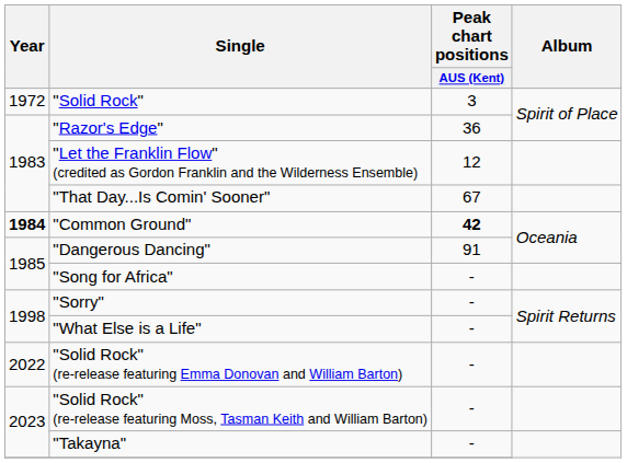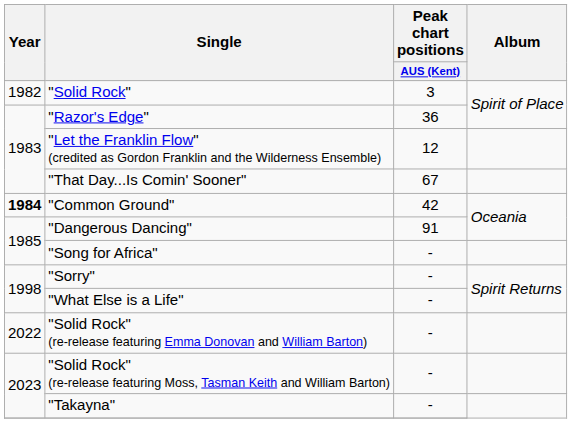 <table class="wikitable">
 <tr>
 <th rowspan="2">Year</th>
 <th rowspan="2">Single</th>
 <th colspan="1">Peak chart positions</th>
 <th rowspan="2">Album</th>
 </tr>
 <tr>
 <th style="width:3em;font-size:75%"><a href='#'>AUS (Kent)</a></th>
 </tr>
 <tr>
-<td rowspan="1">1972</td>
+<td rowspan="1">1982</td>
 <td>"<a href='#'>Solid Rock</a>"</td>
 <td align="center">3</td>
 <td rowspan="2"><em>Spirit of Place</em></td>
 </tr>
 <tr>
 <td rowspan="3">1983</td>
 <td>"<a href='#'>Razor's Edge</a>"</td>
 <td align="center">36</td>
 </tr>
 <tr>
 <td>"<a href='#'>Let the Franklin Flow</a>" <br><small>(credited as Gordon Franklin and the Wilderness Ensemble)</small></td>
 <td align="center">12</td>
 <td></td>
 </tr>
 <tr>
 <td>"That Day...Is Comin' Sooner"</td>
 <td align="center">67</td>
 <td></td>
 </tr>
 <tr>
 <td rowspan="1"><strong>1984</strong></td>
 <td>"Common Ground"</td>
-<td align="center"><strong>42</strong></td>
+<td align="center">42</td>
 <td rowspan="2"><em>Oceania</em></td>
 </tr>
 <tr>
 <td rowspan="2">1985</td>
 <td>"Dangerous Dancing"</td>
 <td align="center">91</td>
 </tr>
 <tr>
 <td>"Song for Africa"</td>
 <td align="center">-</td>
 <td></td>
 </tr>
 <tr>
 <td rowspan="2">1998</td>
 <td>"Sorry"</td>
 <td align="center">-</td>
 <td rowspan="2"><em>Spirit Returns</em></td>
 </tr>
 <tr>
 <td>"What Else is a Life"</td>
 <td align="center">-</td>
 </tr>
 <tr>
 <td>2022</td>
 <td>"Solid Rock"<br><small>(re-release featuring <a href='#'>Emma Donovan</a> and <a href='#'>William Barton</a>)</small></td>
 <td align="center">-</td>
 <td></td>
 </tr>
 <tr>
 <td rowspan="2">2023</td>
 <td>"Solid Rock"<br><small>(re-release featuring Moss, <a href='#'>Tasman Keith</a> and William Barton)</small></td>
 <td align="center">-</td>
 <td></td>
 </tr>
 <tr>
 <td>"Takayna"</td>
 <td align="center">-</td>
 </tr>
 <tr>
 </tr>
 </table>
